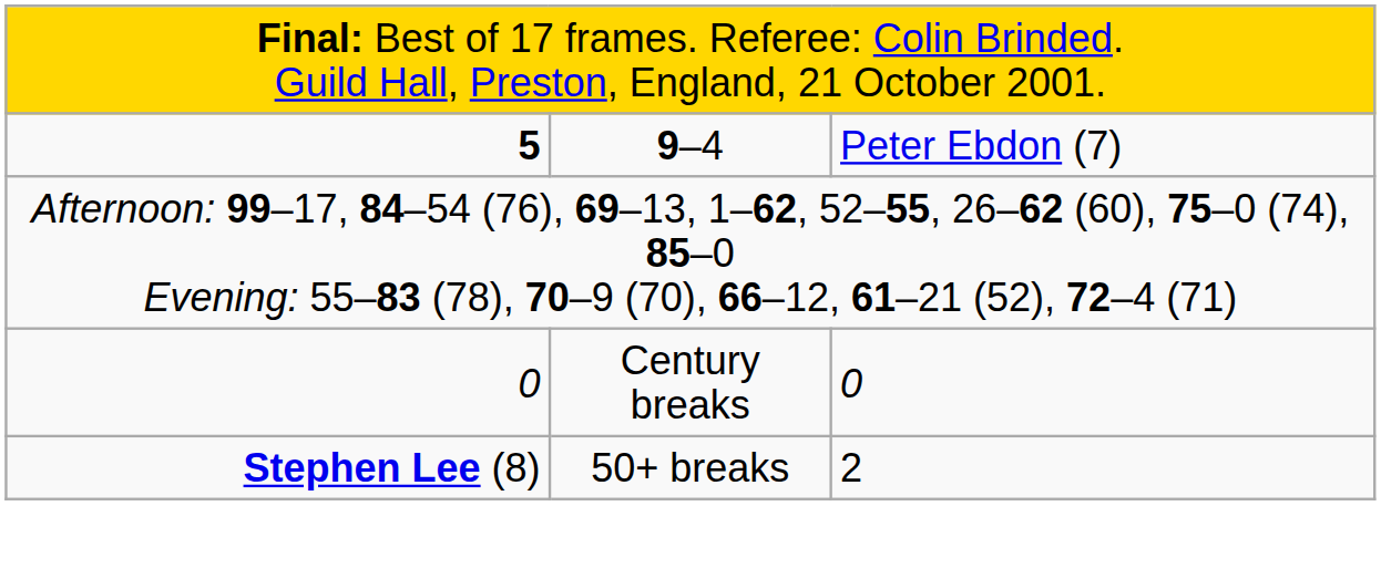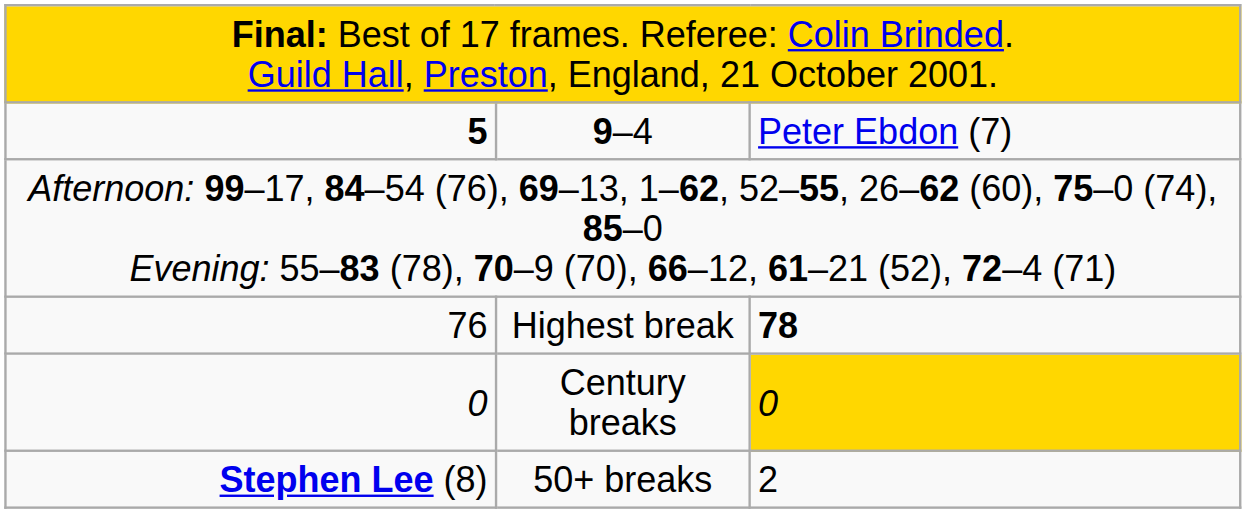 <table class="wikitable" style="font-size: 95%; margin: 1em auto 1em auto;">
 <tr>
 <td colspan="3" align="center" bgcolor="#ffd700"><strong>Final:</strong> Best of 17 frames. Referee: <a href='#'>Colin Brinded</a>.<br><a href='#'>Guild Hall</a>, <a href='#'>Preston</a>, England, 21 October 2001.</td>
 </tr>
 <tr>
 <td align="right"><strong>5</strong></td>
 <td width="100" align="center"><strong>9</strong>–4</td>
 <td width="200"><a href='#'>Peter Ebdon</a> (7)<br> </td>
 </tr>
 <tr>
 <td colspan="3" align="center" style="font-size: 100%"><em>Afternoon:</em> <strong>99</strong>–17, <strong>84</strong>–54 (76), <strong>69</strong>–13, 1–<strong>62</strong>, 52–<strong>55</strong>, 26–<strong>62</strong> (60), <strong>75</strong>–0 (74), <strong>85</strong>–0 <br><em>Evening:</em>  55–<strong>83</strong> (78), <strong>70</strong>–9 (70), <strong>66</strong>–12, <strong>61</strong>–21 (52), <strong>72</strong>–4 (71)</td>
 </tr>
 <tr>
+<td align="right">76</td>
+<td align="center">Highest break</td>
+<td><strong>78</strong></td>
+</tr>
+<tr>
 <td align="right"><em>0</em></td>
 <td align="center">Century breaks</td>
-<td><em>0</em></td>
+<td style="background: gold;"><em>0</em></td>
 </tr>
 <tr>
 <td width="200" align="right"><strong><a href='#'>Stephen Lee</a></strong> (8)<br> </td>
 <td align="center">50+ breaks</td>
 <td>2</td>
 </tr>
 </table>
